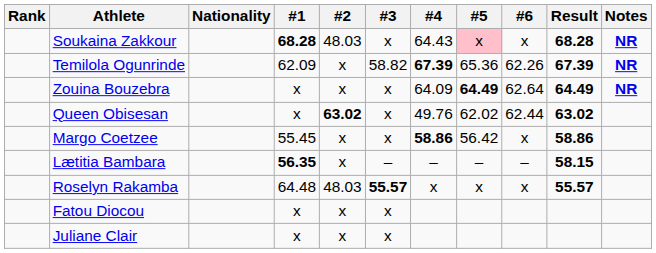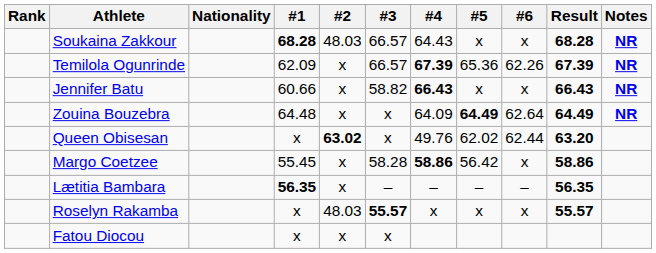 <table class="wikitable sortable" style="text-align:center">
 <tr>
 <th>Rank</th>
 <th>Athlete</th>
 <th>Nationality</th>
 <th>#1</th>
 <th>#2</th>
 <th>#3</th>
 <th>#4</th>
 <th>#5</th>
 <th>#6</th>
 <th>Result</th>
 <th>Notes</th>
 </tr>
 <tr>
 <td></td>
 <td align="left"><a href='#'>Soukaina Zakkour</a></td>
 <td align=left></td>
 <td><strong>68.28</strong></td>
 <td>48.03</td>
+<td>66.57</td>
+<td>64.43</td>
 <td>x</td>
-<td>64.43</td>
-<td style="background: pink;">x</td>
 <td>x</td>
 <td><strong>68.28</strong></td>
 <td><strong><a href='#'>NR</a></strong></td>
 </tr>
 <tr>
 <td></td>
 <td align="left"><a href='#'>Temilola Ogunrinde</a></td>
 <td align=left></td>
 <td>62.09</td>
 <td>x</td>
-<td>58.82</td>
+<td>66.57</td>
 <td><strong>67.39</strong></td>
 <td>65.36</td>
 <td>62.26</td>
 <td><strong>67.39</strong></td>
 <td><strong><a href='#'>NR</a></strong></td>
 </tr>
 <tr>
 <td></td>
+<td align="left"><a href='#'>Jennifer Batu</a></td>
+<td align=left></td>
+<td>60.66</td>
+<td>x</td>
+<td>58.82</td>
+<td><strong>66.43</strong></td>
+<td>x</td>
+<td>x</td>
+<td><strong>66.43</strong></td>
+<td><strong><a href='#'>NR</a></strong></td>
+</tr>
+<tr>
+<td></td>
 <td align="left"><a href='#'>Zouina Bouzebra</a></td>
 <td align=left></td>
-<td>x</td>
+<td>64.48</td>
 <td>x</td>
 <td>x</td>
 <td>64.09</td>
 <td><strong>64.49</strong></td>
 <td>62.64</td>
 <td><strong>64.49</strong></td>
 <td><strong><a href='#'>NR</a></strong></td>
 </tr>
 <tr>
 <td></td>
 <td align="left"><a href='#'>Queen Obisesan</a></td>
 <td align=left></td>
 <td>x</td>
 <td><strong>63.02</strong></td>
 <td>x</td>
 <td>49.76</td>
 <td>62.02</td>
 <td>62.44</td>
-<td><strong>63.02</strong></td>
+<td><strong>63.20</strong></td>
 <td></td>
 </tr>
 <tr>
 <td></td>
 <td align="left"><a href='#'>Margo Coetzee</a></td>
 <td align=left></td>
 <td>55.45</td>
 <td>x</td>
-<td>x</td>
+<td>58.28</td>
 <td><strong>58.86</strong></td>
 <td>56.42</td>
 <td>x</td>
 <td><strong>58.86</strong></td>
 <td></td>
 </tr>
 <tr>
 <td></td>
 <td align="left"><a href='#'>Lætitia Bambara</a></td>
 <td align=left></td>
 <td><strong>56.35</strong></td>
 <td>x</td>
 <td>–</td>
 <td>–</td>
 <td>–</td>
 <td>–</td>
-<td><strong>58.15</strong></td>
+<td><strong>56.35</strong></td>
 <td></td>
 </tr>
 <tr>
 <td></td>
 <td align="left"><a href='#'>Roselyn Rakamba</a></td>
 <td align=left></td>
-<td>64.48</td>
+<td>x</td>
 <td>48.03</td>
 <td><strong>55.57</strong></td>
 <td>x</td>
 <td>x</td>
 <td>x</td>
 <td><strong>55.57</strong></td>
 <td></td>
 </tr>
 <tr>
 <td></td>
 <td align="left"><a href='#'>Fatou Diocou</a></td>
 <td align=left></td>
 <td>x</td>
 <td>x</td>
 <td>x</td>
 <td></td>
 <td></td>
 <td></td>
 <td><strong></strong></td>
 <td></td>
 </tr>
-<tr>
-<td></td>
-<td align="left"><a href='#'>Juliane Clair</a></td>
-<td align=left></td>
-<td>x</td>
-<td>x</td>
-<td>x</td>
-<td></td>
-<td></td>
-<td></td>
-<td><strong></strong></td>
-<td></td>
-</tr>
 </table>
